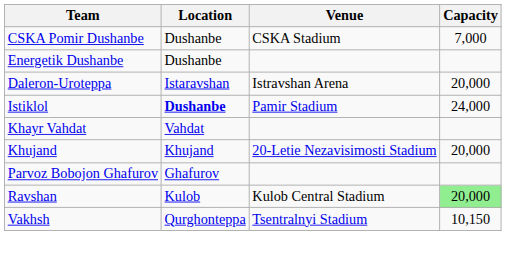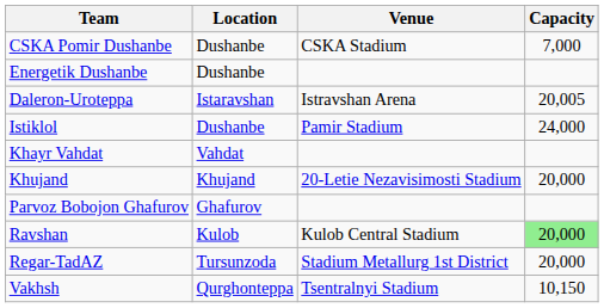 <table class="wikitable sortable">
 <tr>
 <th>Team</th>
 <th>Location</th>
 <th>Venue</th>
 <th>Capacity</th>
 </tr>
 <tr>
 <td><a href='#'>CSKA Pomir Dushanbe</a></td>
 <td>Dushanbe</td>
 <td>CSKA Stadium</td>
 <td style="text-align:center;">7,000</td>
 </tr>
 <tr>
 <td><a href='#'>Energetik Dushanbe</a></td>
 <td>Dushanbe</td>
 <td></td>
 <td style="text-align:center;"></td>
 </tr>
 <tr>
 <td><a href='#'>Daleron-Uroteppa</a></td>
 <td><a href='#'>Istaravshan</a></td>
 <td>Istravshan Arena</td>
-<td style="text-align:center;">20,000</td>
+<td style="text-align:center;">20,005</td>
 </tr>
 <tr>
 <td><a href='#'>Istiklol</a></td>
-<td><strong><a href='#'>Dushanbe</a></strong></td>
+<td><a href='#'>Dushanbe</a></td>
 <td><a href='#'>Pamir Stadium</a></td>
 <td style="text-align:center;">24,000</td>
 </tr>
 <tr>
 <td><a href='#'>Khayr Vahdat</a></td>
 <td><a href='#'>Vahdat</a></td>
 <td></td>
 <td style="text-align:center;"></td>
 </tr>
 <tr>
 <td><a href='#'>Khujand</a></td>
 <td><a href='#'>Khujand</a></td>
 <td><a href='#'>20-Letie Nezavisimosti Stadium</a></td>
 <td style="text-align:center;">20,000</td>
 </tr>
 <tr>
 <td><a href='#'>Parvoz Bobojon Ghafurov</a></td>
 <td><a href='#'>Ghafurov</a></td>
 <td></td>
 <td style="text-align:center;"></td>
 </tr>
 <tr>
 <td><a href='#'>Ravshan</a></td>
 <td><a href='#'>Kulob</a></td>
 <td>Kulob Central Stadium</td>
 <td style="background: lightgreen; text-align:center;">20,000</td>
 </tr>
 <tr>
+<td><a href='#'>Regar-TadAZ</a></td>
+<td><a href='#'>Tursunzoda</a></td>
+<td><a href='#'>Stadium Metallurg 1st District</a></td>
+<td style="text-align:center;">20,000</td>
+</tr>
+<tr>
 <td><a href='#'>Vakhsh</a></td>
 <td><a href='#'>Qurghonteppa</a></td>
 <td><a href='#'>Tsentralnyi Stadium</a></td>
 <td style="text-align:center;">10,150</td>
 </tr>
 </table>
